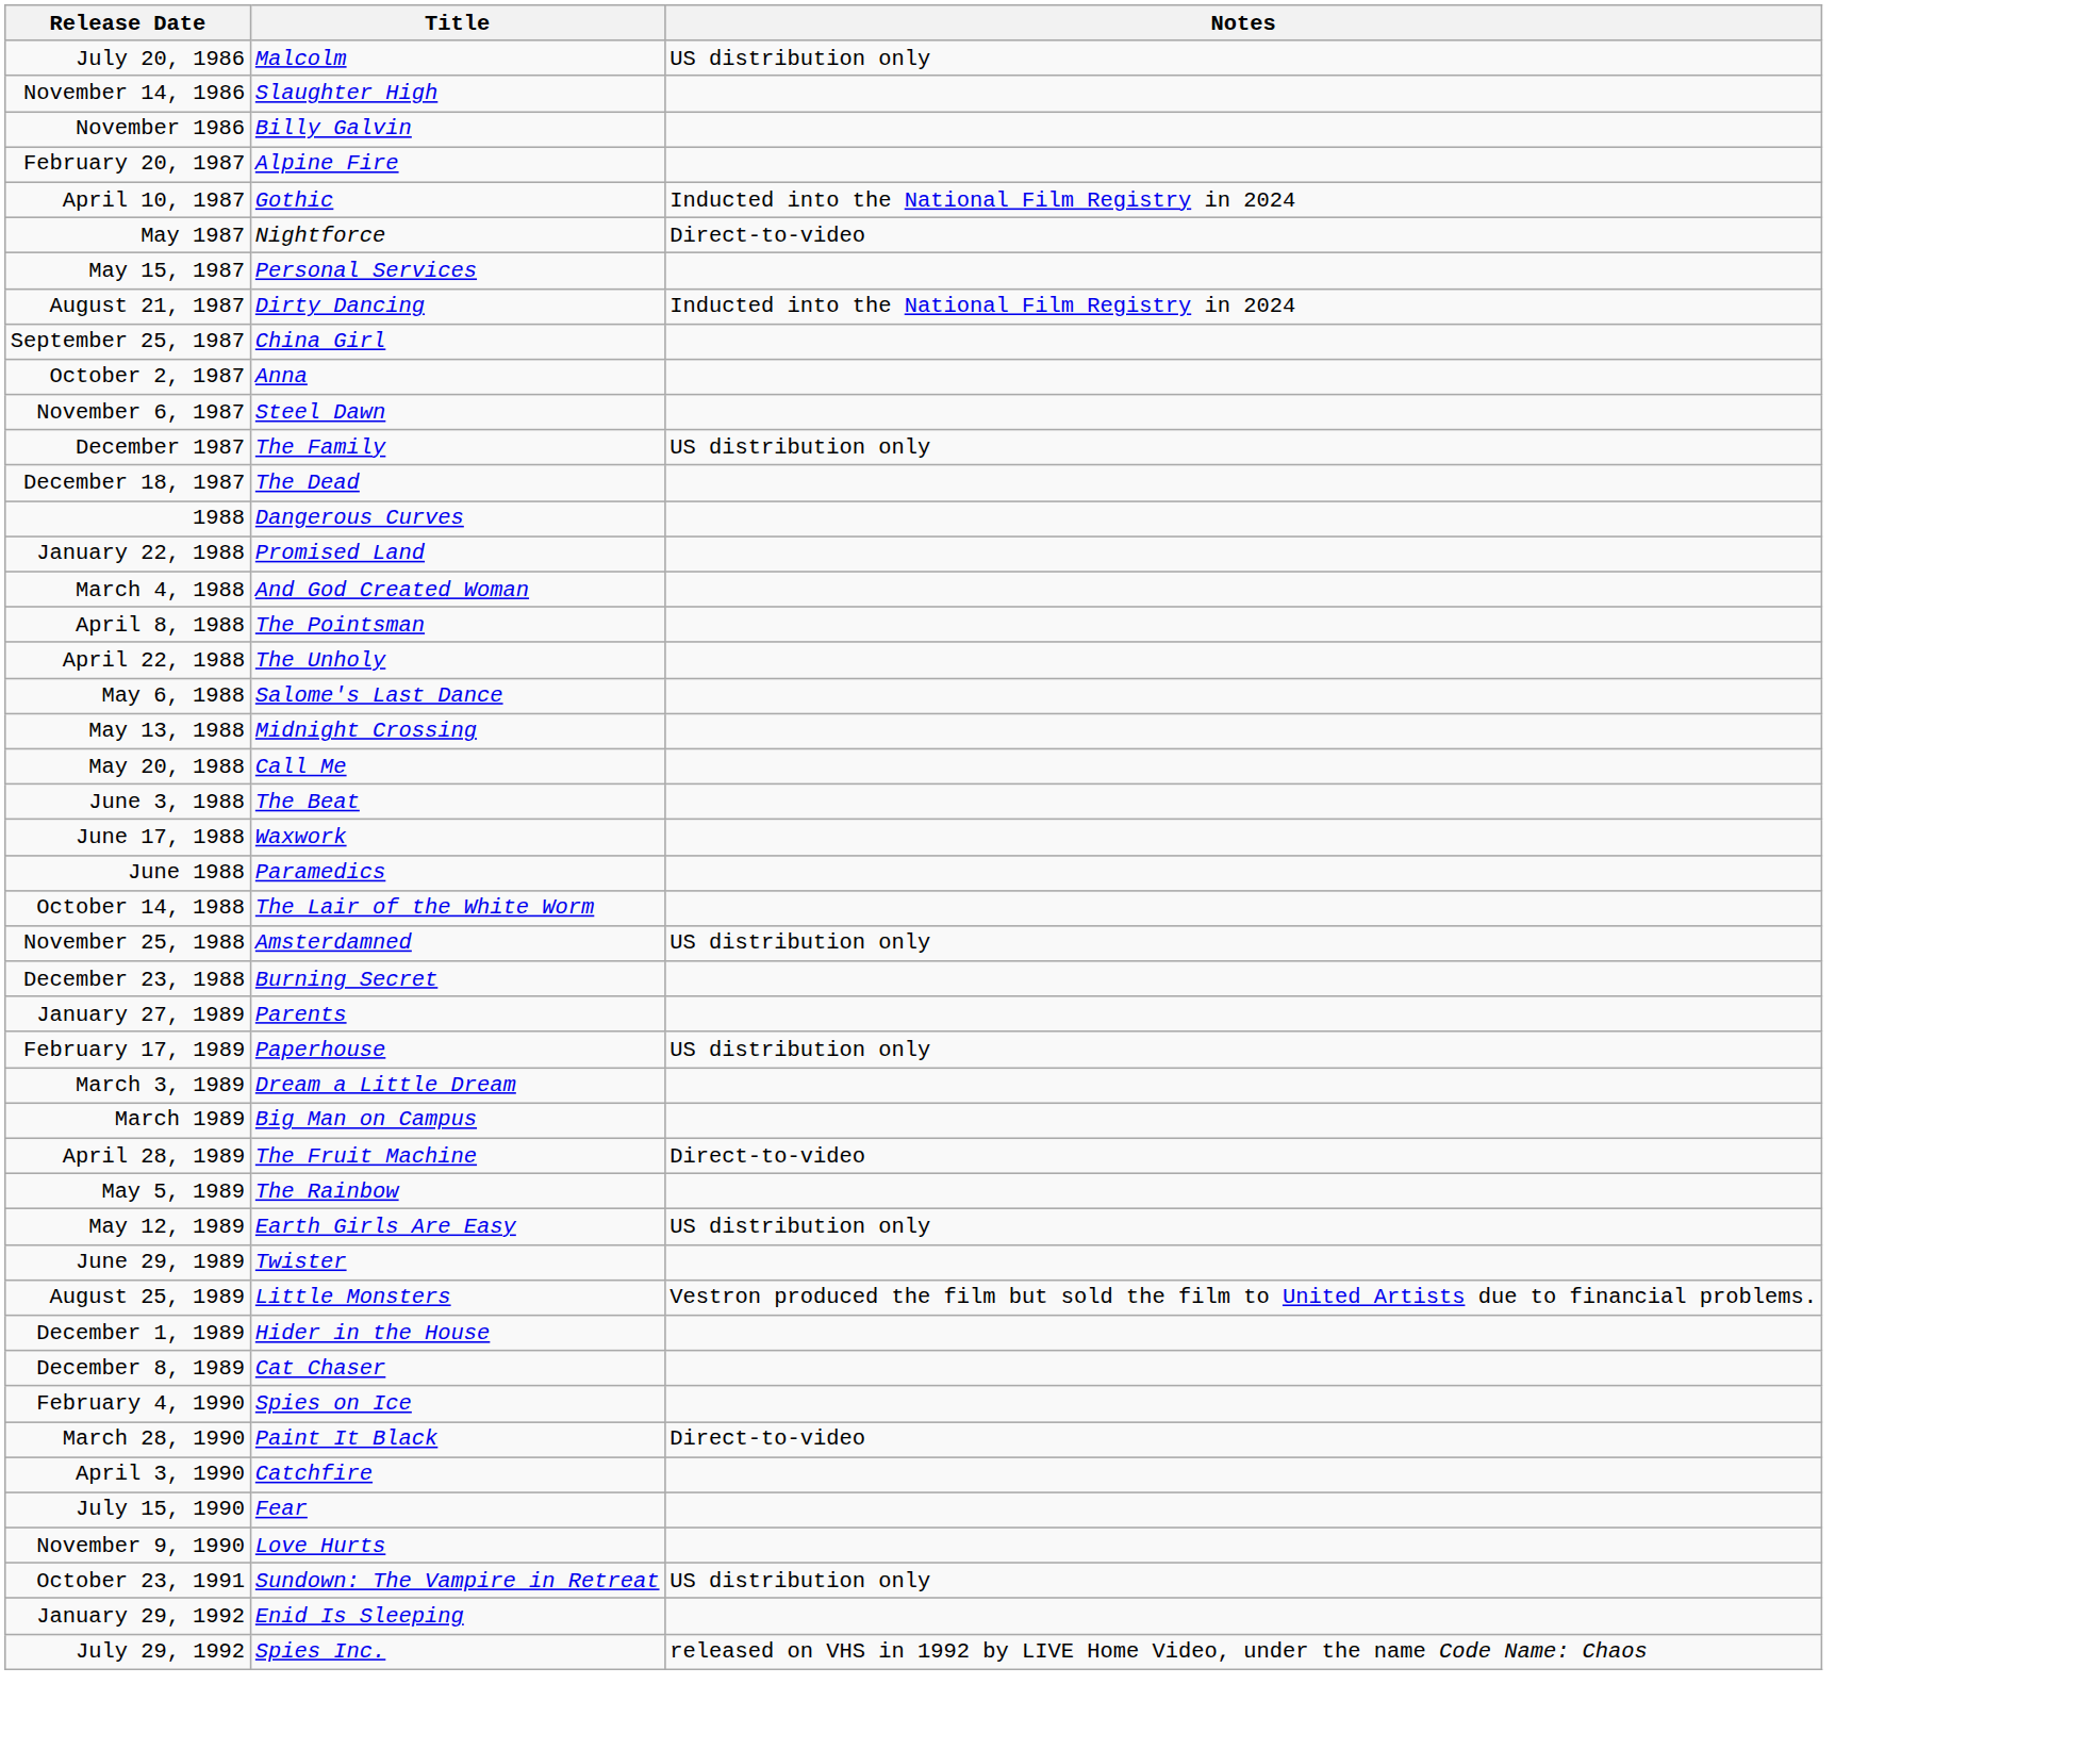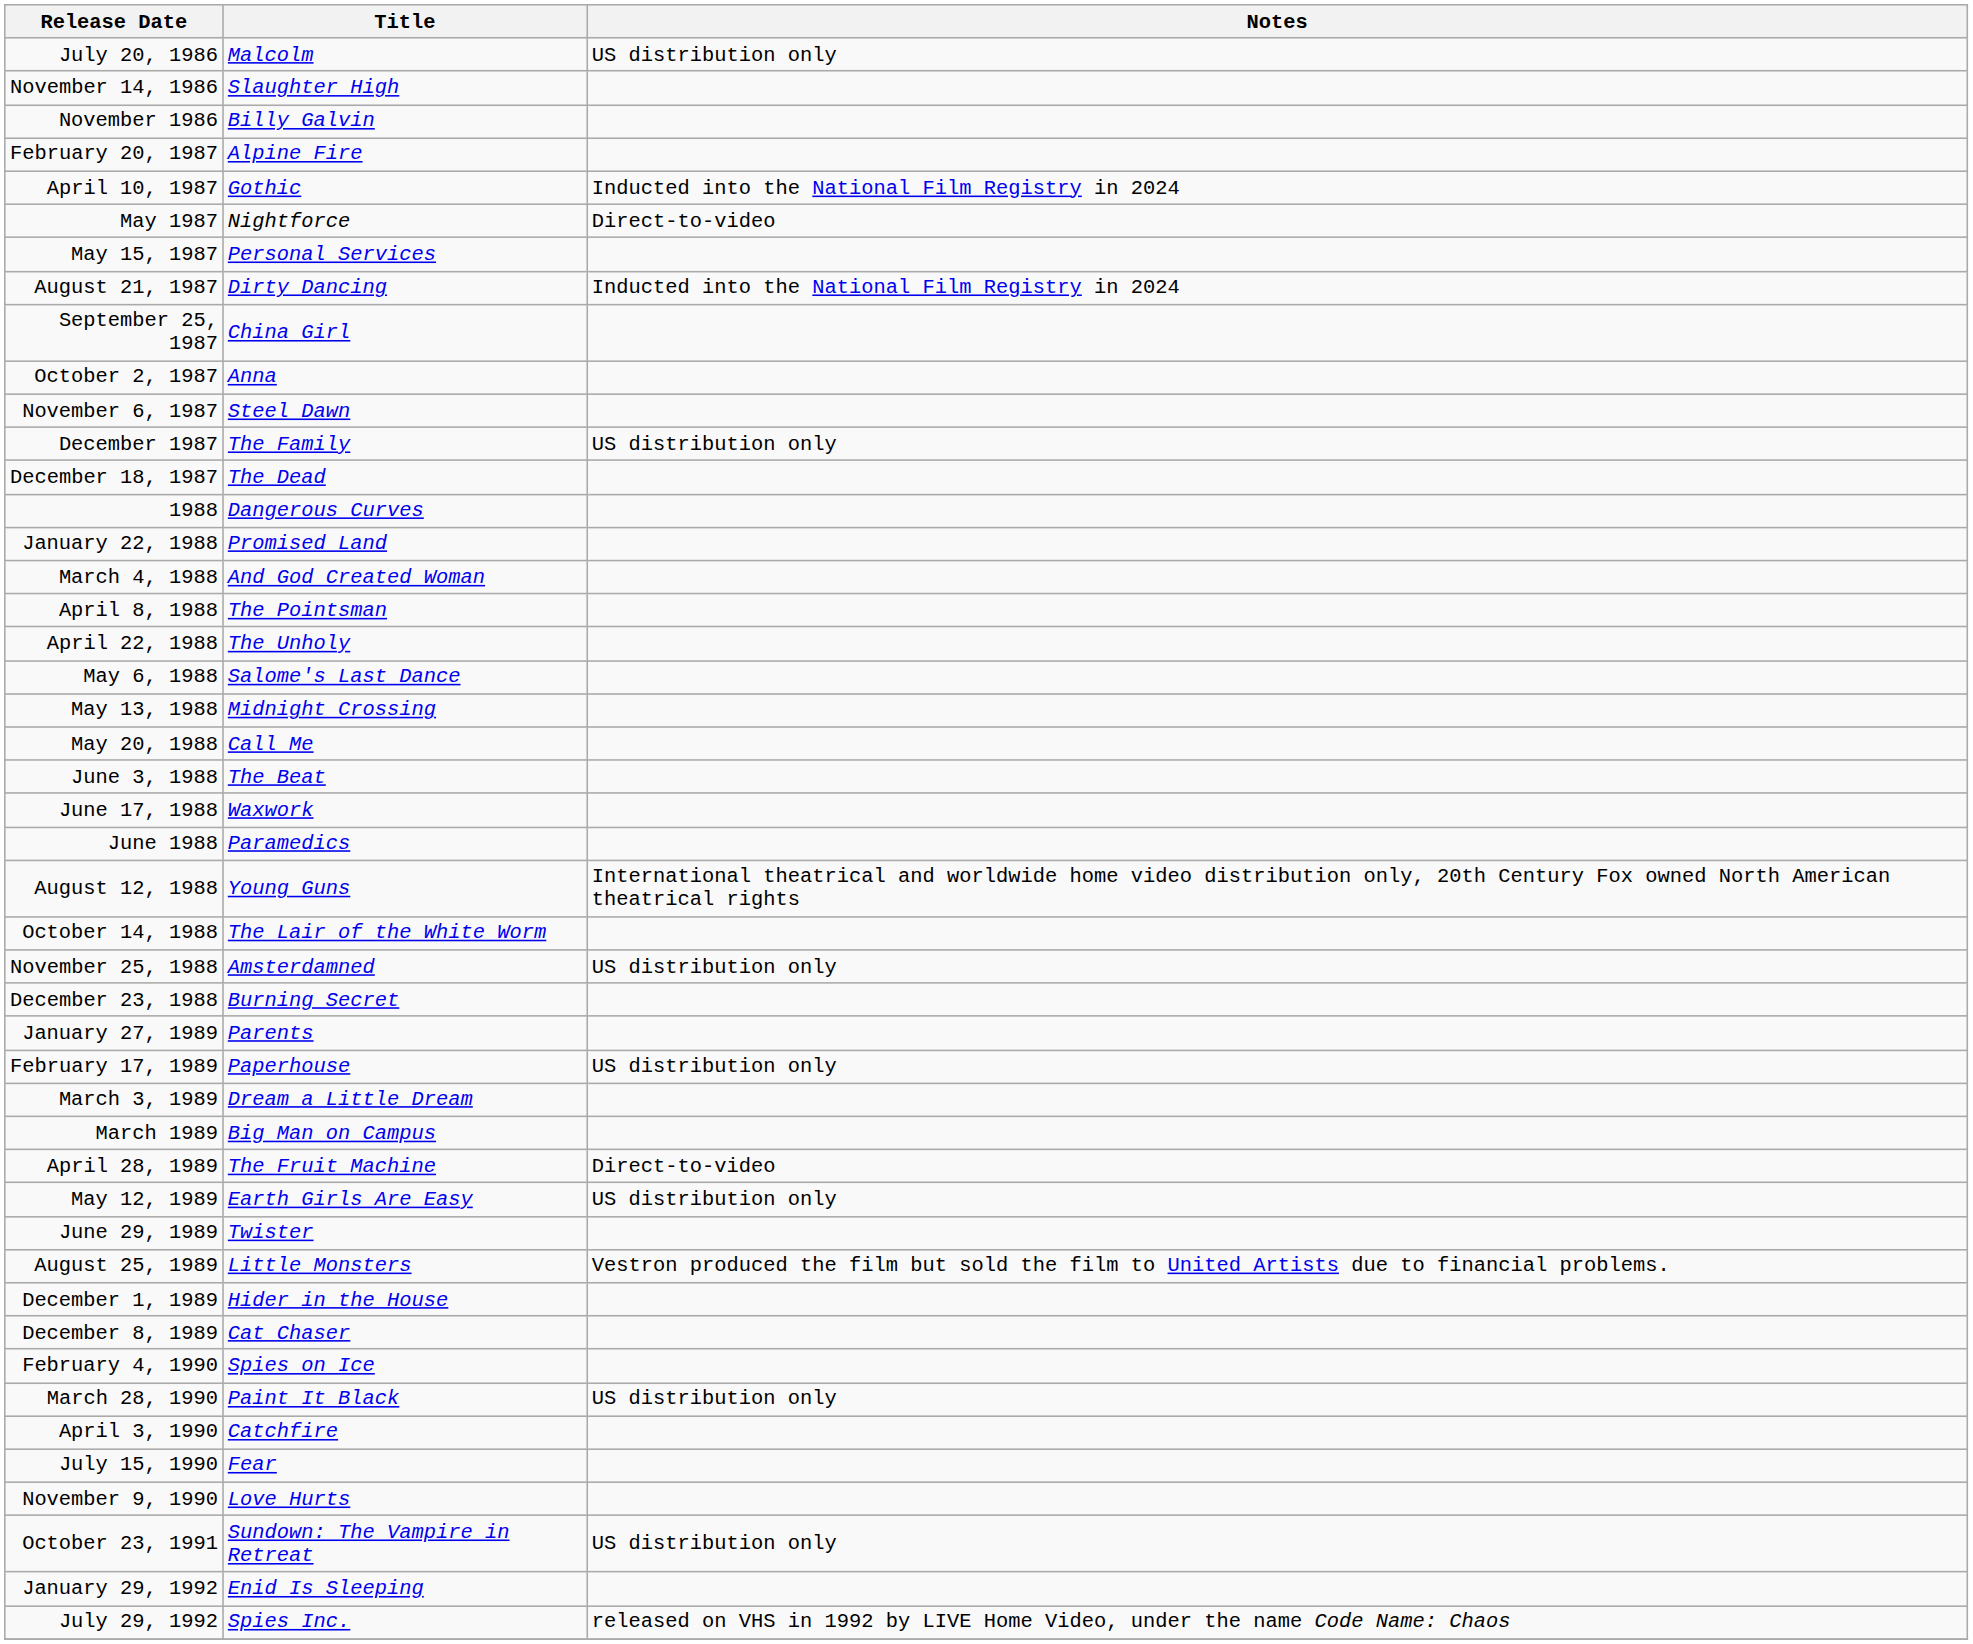 <table class="wikitable sortable">
 <tr>
 <th>Release Date</th>
 <th>Title</th>
 <th>Notes</th>
 </tr>
 <tr>
 <td align="right">July 20, 1986</td>
 <td><em><a href='#'>Malcolm</a></em></td>
 <td>US distribution only</td>
 </tr>
 <tr>
 <td align="right">November 14, 1986</td>
 <td><em><a href='#'>Slaughter High</a></em></td>
 <td></td>
 </tr>
 <tr>
 <td align="right">November 1986</td>
 <td><em><a href='#'>Billy Galvin</a></em></td>
 <td></td>
 </tr>
 <tr>
 <td align="right">February 20, 1987</td>
 <td><em><a href='#'>Alpine Fire</a></em></td>
 <td></td>
 </tr>
 <tr>
 <td align="right">April 10, 1987</td>
 <td><em><a href='#'>Gothic</a></em></td>
 <td>Inducted into the <a href='#'>National Film Registry</a> in 2024</td>
 </tr>
 <tr>
 <td align="right">May 1987</td>
 <td><em>Nightforce</em></td>
 <td>Direct-to-video</td>
 </tr>
 <tr>
 <td align="right">May 15, 1987</td>
 <td><em><a href='#'>Personal Services</a></em></td>
 <td></td>
 </tr>
 <tr>
 <td align="right">August 21, 1987</td>
 <td><em><a href='#'>Dirty Dancing</a></em></td>
 <td>Inducted into the <a href='#'>National Film Registry</a> in 2024</td>
 </tr>
 <tr>
 <td align="right">September 25, 1987</td>
 <td><em><a href='#'>China Girl</a></em></td>
 <td></td>
 </tr>
 <tr>
 <td align="right">October 2, 1987</td>
 <td><em><a href='#'>Anna</a></em></td>
 <td></td>
 </tr>
 <tr>
 <td align="right">November 6, 1987</td>
 <td><em><a href='#'>Steel Dawn</a></em></td>
 <td></td>
 </tr>
 <tr>
 <td align="right">December 1987</td>
 <td><em><a href='#'>The Family</a></em></td>
 <td>US distribution only</td>
 </tr>
 <tr>
 <td align="right">December 18, 1987</td>
 <td><em><a href='#'>The Dead</a></em></td>
 <td></td>
 </tr>
 <tr>
 <td align="right">1988</td>
 <td><em><a href='#'>Dangerous Curves</a></em></td>
 <td></td>
 </tr>
 <tr>
 <td align="right">January 22, 1988</td>
 <td><em><a href='#'>Promised Land</a></em></td>
 <td></td>
 </tr>
 <tr>
 <td align="right">March 4, 1988</td>
 <td><em><a href='#'>And God Created Woman</a></em></td>
 <td></td>
 </tr>
 <tr>
 <td align="right">April 8, 1988</td>
 <td><em><a href='#'>The Pointsman</a></em></td>
 <td></td>
 </tr>
 <tr>
 <td align="right">April 22, 1988</td>
 <td><em><a href='#'>The Unholy</a></em></td>
 <td></td>
 </tr>
 <tr>
 <td align="right">May 6, 1988</td>
 <td><em><a href='#'>Salome's Last Dance</a></em></td>
 <td></td>
 </tr>
 <tr>
 <td align="right">May 13, 1988</td>
 <td><em><a href='#'>Midnight Crossing</a></em></td>
 <td></td>
 </tr>
 <tr>
 <td align="right">May 20, 1988</td>
 <td><em><a href='#'>Call Me</a></em></td>
 <td></td>
 </tr>
 <tr>
 <td align="right">June 3, 1988</td>
 <td><em><a href='#'>The Beat</a></em></td>
 <td></td>
 </tr>
 <tr>
 <td align="right">June 17, 1988</td>
 <td><em><a href='#'>Waxwork</a></em></td>
 <td></td>
 </tr>
 <tr>
 <td align="right">June 1988</td>
 <td><em><a href='#'>Paramedics</a></em></td>
 <td></td>
 </tr>
 <tr>
+<td align="right">August 12, 1988</td>
+<td><em><a href='#'>Young Guns</a></em></td>
+<td>International theatrical and worldwide home video distribution only, 20th Century Fox owned North American theatrical rights</td>
+</tr>
+<tr>
 <td align="right">October 14, 1988</td>
 <td><em><a href='#'>The Lair of the White Worm</a></em></td>
 <td></td>
 </tr>
 <tr>
 <td align="right">November 25, 1988</td>
 <td><em><a href='#'>Amsterdamned</a></em></td>
 <td>US distribution only</td>
 </tr>
 <tr>
 <td align="right">December 23, 1988</td>
 <td><em><a href='#'>Burning Secret</a></em></td>
 <td></td>
 </tr>
 <tr>
 <td align="right">January 27, 1989</td>
 <td><em><a href='#'>Parents</a></em></td>
 <td></td>
 </tr>
 <tr>
 <td align="right">February 17, 1989</td>
 <td><em><a href='#'>Paperhouse</a></em></td>
 <td>US distribution only</td>
 </tr>
 <tr>
 <td align="right">March 3, 1989</td>
 <td><em><a href='#'>Dream a Little Dream</a></em></td>
 <td></td>
 </tr>
 <tr>
 <td align="right">March 1989</td>
 <td><em><a href='#'>Big Man on Campus</a></em></td>
 <td></td>
 </tr>
 <tr>
 <td align="right">April 28, 1989</td>
 <td><em><a href='#'>The Fruit Machine</a></em></td>
 <td>Direct-to-video</td>
 </tr>
 <tr>
-<td align="right">May 5, 1989</td>
-<td><em><a href='#'>The Rainbow</a></em></td>
-<td></td>
-</tr>
-<tr>
 <td align="right">May 12, 1989</td>
 <td><em><a href='#'>Earth Girls Are Easy</a></em></td>
 <td>US distribution only</td>
 </tr>
 <tr>
 <td align="right">June 29, 1989</td>
 <td><em><a href='#'>Twister</a></em></td>
 <td></td>
 </tr>
 <tr>
 <td align="right">August 25, 1989</td>
 <td><em><a href='#'>Little Monsters</a></em></td>
 <td>Vestron produced the film but sold the film to <a href='#'>United Artists</a> due to financial problems.</td>
 </tr>
 <tr>
 <td align="right">December 1, 1989</td>
 <td><em><a href='#'>Hider in the House</a></em></td>
 <td></td>
 </tr>
 <tr>
 <td align="right">December 8, 1989</td>
 <td><em><a href='#'>Cat Chaser</a></em></td>
 <td></td>
 </tr>
 <tr>
 <td align="right">February 4, 1990</td>
 <td><em><a href='#'>Spies on Ice</a></em></td>
 <td></td>
 </tr>
 <tr>
 <td align="right">March 28, 1990</td>
 <td><em><a href='#'>Paint It Black</a></em></td>
-<td>Direct-to-video</td>
+<td>US distribution only</td>
 </tr>
 <tr>
 <td align="right">April 3, 1990</td>
 <td><em><a href='#'>Catchfire</a></em></td>
 <td></td>
 </tr>
 <tr>
 <td align="right">July 15, 1990</td>
 <td><em><a href='#'>Fear</a></em></td>
 <td></td>
 </tr>
 <tr>
 <td align="right">November 9, 1990</td>
 <td><em><a href='#'>Love Hurts</a></em></td>
 <td></td>
 </tr>
 <tr>
 <td align="right">October 23, 1991</td>
 <td><em><a href='#'>Sundown: The Vampire in Retreat</a></em></td>
 <td>US distribution only</td>
 </tr>
 <tr>
 <td align="right">January 29, 1992</td>
 <td><em><a href='#'>Enid Is Sleeping</a></em></td>
 <td></td>
 </tr>
 <tr>
 <td align="right">July 29, 1992</td>
 <td><em><a href='#'>Spies Inc.</a></em></td>
 <td>released on VHS in 1992 by LIVE Home Video, under the name <em>Code Name: Chaos</em></td>
 </tr>
 <tr>
 </tr>
 </table>
